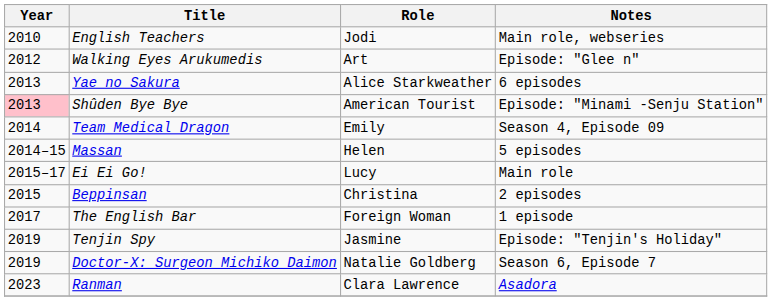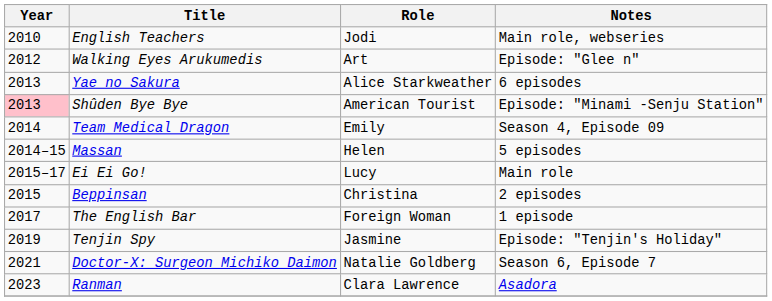 <table class="wikitable sortable">
 <tr>
 <th>Year</th>
 <th>Title</th>
 <th>Role</th>
 <th class="unsortable">Notes</th>
 </tr>
 <tr>
 <td>2010</td>
 <td><em>English Teachers</em></td>
 <td>Jodi</td>
 <td>Main role, webseries</td>
 </tr>
 <tr>
 <td>2012</td>
 <td><em>Walking Eyes Arukumedis</em></td>
 <td>Art</td>
 <td>Episode: "Glee n"</td>
 </tr>
 <tr>
 <td>2013</td>
 <td><em><a href='#'>Yae no Sakura</a></em></td>
 <td>Alice Starkweather</td>
 <td>6 episodes</td>
 </tr>
 <tr>
 <td style="background: pink;">2013</td>
 <td><em>Shûden Bye Bye</em></td>
 <td>American Tourist</td>
 <td>Episode: "Minami -Senju Station"</td>
 </tr>
 <tr>
 <td>2014</td>
 <td><em><a href='#'>Team Medical Dragon</a></em></td>
 <td>Emily</td>
 <td>Season 4, Episode 09</td>
 </tr>
 <tr>
 <td>2014–15</td>
 <td><em><a href='#'>Massan</a></em></td>
 <td>Helen</td>
 <td>5 episodes</td>
 </tr>
 <tr>
 <td>2015–17</td>
 <td><em>Ei Ei Go!</em></td>
 <td>Lucy</td>
 <td>Main role</td>
 </tr>
 <tr>
 <td>2015</td>
 <td><em><a href='#'>Beppinsan</a></em></td>
 <td>Christina</td>
 <td>2 episodes</td>
 </tr>
 <tr>
 <td>2017</td>
 <td><em>The English Bar</em></td>
 <td>Foreign Woman</td>
 <td>1 episode</td>
 </tr>
 <tr>
 <td>2019</td>
 <td><em>Tenjin Spy</em></td>
 <td>Jasmine</td>
 <td>Episode: "Tenjin's Holiday"</td>
 </tr>
 <tr>
-<td>2019</td>
+<td>2021</td>
 <td><em><a href='#'>Doctor-X: Surgeon Michiko Daimon</a></em></td>
 <td>Natalie Goldberg</td>
 <td>Season 6, Episode 7</td>
 </tr>
 <tr>
 <td>2023</td>
 <td><em><a href='#'>Ranman</a></em></td>
 <td>Clara Lawrence</td>
 <td><em><a href='#'>Asadora</a></em></td>
 </tr>
 <tr>
 </tr>
 </table>
